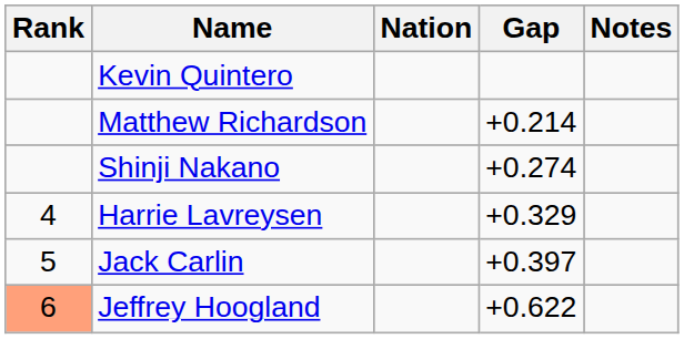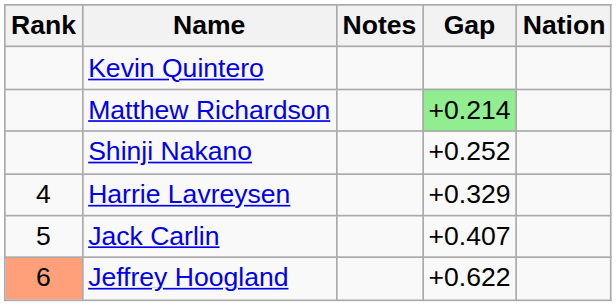 <table class="wikitable sortable" style="text-align:center">
 <tr>
 <th>Rank</th>
 <th>Name</th>
+<th>Notes</th>
+<th>Gap</th>
 <th>Nation</th>
-<th>Gap</th>
-<th>Notes</th>
 </tr>
 <tr>
 <td></td>
 <td align=left><a href='#'>Kevin Quintero</a></td>
-<td align=left></td>
 <td></td>
 <td></td>
+<td align=left></td>
 </tr>
 <tr>
 <td></td>
 <td align=left><a href='#'>Matthew Richardson</a></td>
+<td></td>
+<td style="background: lightgreen;">+0.214</td>
 <td align=left></td>
-<td>+0.214</td>
-<td></td>
 </tr>
 <tr>
 <td></td>
 <td align=left><a href='#'>Shinji Nakano</a></td>
+<td></td>
+<td>+0.252</td>
 <td align=left></td>
-<td>+0.274</td>
-<td></td>
 </tr>
 <tr>
 <td>4</td>
 <td align=left><a href='#'>Harrie Lavreysen</a></td>
+<td></td>
+<td>+0.329</td>
 <td align=left></td>
-<td>+0.329</td>
-<td></td>
 </tr>
 <tr>
 <td>5</td>
 <td align=left><a href='#'>Jack Carlin</a></td>
+<td></td>
+<td>+0.407</td>
 <td align=left></td>
-<td>+0.397</td>
-<td></td>
 </tr>
 <tr>
 <td style="background: lightsalmon;">6</td>
 <td align=left><a href='#'>Jeffrey Hoogland</a></td>
+<td></td>
+<td>+0.622</td>
 <td align=left></td>
-<td>+0.622</td>
-<td></td>
 </tr>
 </table>
